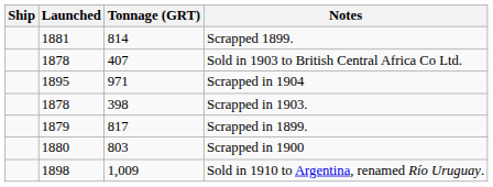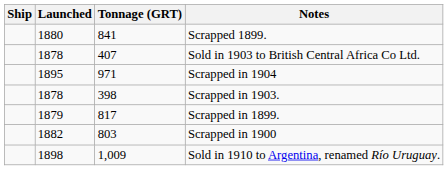 <table class="wikitable">
 <tr>
 <th>Ship</th>
 <th>Launched</th>
 <th>Tonnage (GRT)</th>
 <th>Notes</th>
 </tr>
 <tr>
 <td></td>
-<td>1881</td>
-<td>814</td>
+<td>1880</td>
+<td>841</td>
 <td>Scrapped 1899.</td>
 </tr>
 <tr>
 <td></td>
 <td>1878</td>
 <td>407</td>
 <td>Sold in 1903 to British Central Africa Co Ltd.</td>
 </tr>
 <tr>
 <td></td>
 <td>1895</td>
 <td>971</td>
 <td>Scrapped in 1904</td>
 </tr>
 <tr>
 <td></td>
 <td>1878</td>
 <td>398</td>
 <td>Scrapped in 1903.</td>
 </tr>
 <tr>
 <td></td>
 <td>1879</td>
 <td>817</td>
 <td>Scrapped in 1899.</td>
 </tr>
 <tr>
 <td></td>
-<td>1880</td>
+<td>1882</td>
 <td>803</td>
 <td>Scrapped in 1900</td>
 </tr>
 <tr>
 <td></td>
 <td>1898</td>
 <td>1,009</td>
 <td>Sold in 1910 to <a href='#'>Argentina</a>, renamed <em>Río Uruguay</em>.</td>
 </tr>
 </table>
